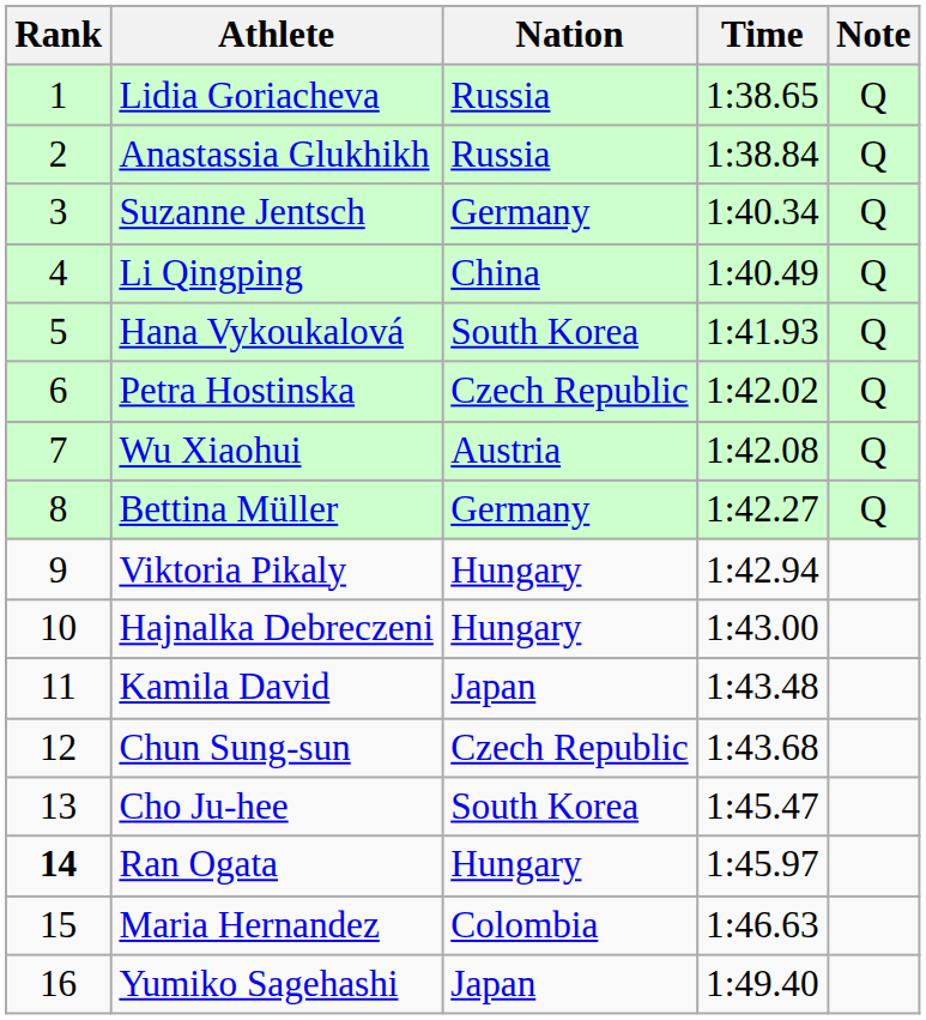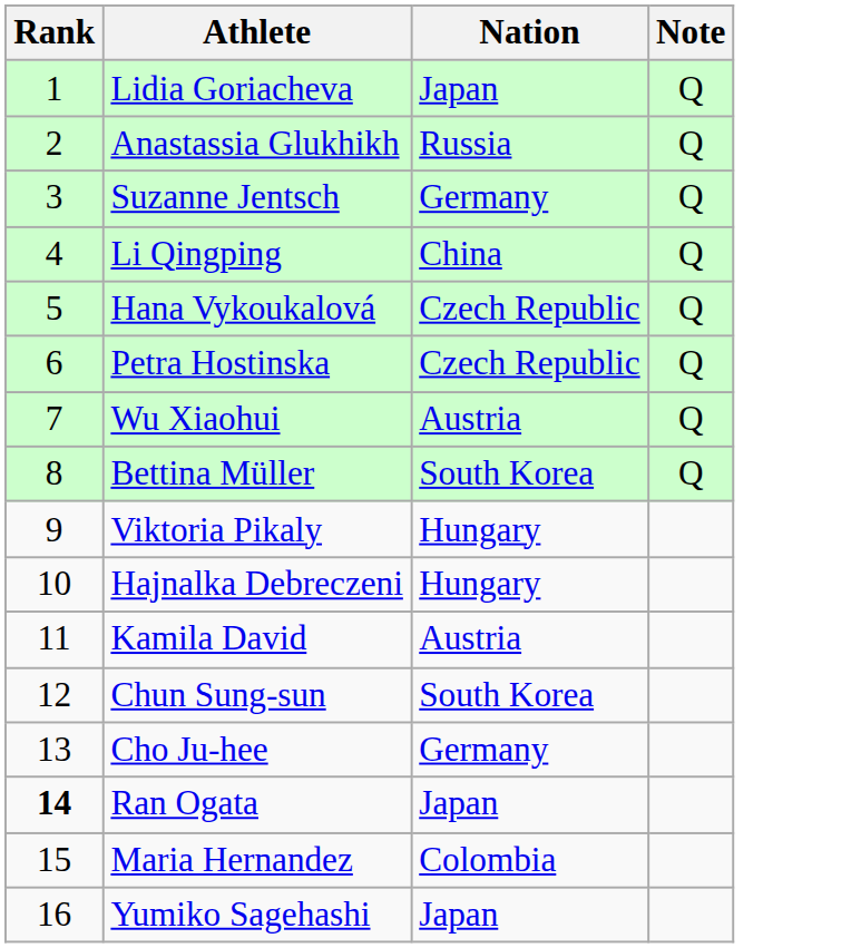 <table class="wikitable sortable" style="text-align:center">
 <tr>
 <th>Rank</th>
 <th>Athlete</th>
 <th>Nation</th>
-<th>Time</th>
 <th>Note</th>
 </tr>
 <tr bgcolor=ccffcc>
 <td>1</td>
 <td align=left><a href='#'>Lidia Goriacheva</a></td>
-<td align=left> <a href='#'>Russia</a></td>
-<td>1:38.65</td>
+<td align=left> <a href='#'>Japan</a></td>
 <td>Q</td>
 </tr>
 <tr bgcolor=ccffcc>
 <td>2</td>
 <td align=left><a href='#'>Anastassia Glukhikh</a></td>
 <td align=left> <a href='#'>Russia</a></td>
-<td>1:38.84</td>
 <td>Q</td>
 </tr>
 <tr bgcolor=ccffcc>
 <td>3</td>
 <td align=left><a href='#'>Suzanne Jentsch</a></td>
 <td align=left> <a href='#'>Germany</a></td>
-<td>1:40.34</td>
 <td>Q</td>
 </tr>
 <tr bgcolor=ccffcc>
 <td>4</td>
 <td align=left><a href='#'>Li Qingping</a></td>
 <td align=left> <a href='#'>China</a></td>
-<td>1:40.49</td>
 <td>Q</td>
 </tr>
 <tr bgcolor=ccffcc>
 <td>5</td>
 <td align=left><a href='#'>Hana Vykoukalová</a></td>
-<td align=left> <a href='#'>South Korea</a></td>
-<td>1:41.93</td>
+<td align=left> <a href='#'>Czech Republic</a></td>
 <td>Q</td>
 </tr>
 <tr bgcolor=ccffcc>
 <td>6</td>
 <td align=left><a href='#'>Petra Hostinska</a></td>
 <td align=left> <a href='#'>Czech Republic</a></td>
-<td>1:42.02</td>
 <td>Q</td>
 </tr>
 <tr bgcolor=ccffcc>
 <td>7</td>
 <td align=left><a href='#'>Wu Xiaohui</a></td>
 <td align=left> <a href='#'>Austria</a></td>
-<td>1:42.08</td>
 <td>Q</td>
 </tr>
 <tr bgcolor=ccffcc>
 <td>8</td>
 <td align=left><a href='#'>Bettina Müller</a></td>
-<td align=left> <a href='#'>Germany</a></td>
-<td>1:42.27</td>
+<td align=left> <a href='#'>South Korea</a></td>
 <td>Q</td>
 </tr>
 <tr>
 <td>9</td>
 <td align=left><a href='#'>Viktoria Pikaly</a></td>
 <td align=left> <a href='#'>Hungary</a></td>
-<td>1:42.94</td>
 <td></td>
 </tr>
 <tr>
 <td>10</td>
 <td align=left><a href='#'>Hajnalka Debreczeni</a></td>
 <td align=left> <a href='#'>Hungary</a></td>
-<td>1:43.00</td>
 <td></td>
 </tr>
 <tr>
 <td>11</td>
 <td align=left><a href='#'>Kamila David</a></td>
-<td align=left> <a href='#'>Japan</a></td>
-<td>1:43.48</td>
+<td align=left> <a href='#'>Austria</a></td>
 <td></td>
 </tr>
 <tr>
 <td>12</td>
 <td align=left><a href='#'>Chun Sung-sun</a></td>
-<td align=left> <a href='#'>Czech Republic</a></td>
-<td>1:43.68</td>
+<td align=left> <a href='#'>South Korea</a></td>
 <td></td>
 </tr>
 <tr>
 <td>13</td>
 <td align=left><a href='#'>Cho Ju-hee</a></td>
-<td align=left> <a href='#'>South Korea</a></td>
-<td>1:45.47</td>
+<td align=left> <a href='#'>Germany</a></td>
 <td></td>
 </tr>
 <tr>
 <td><strong>14</strong></td>
 <td align=left><a href='#'>Ran Ogata</a></td>
-<td align=left> <a href='#'>Hungary</a></td>
-<td>1:45.97</td>
+<td align=left> <a href='#'>Japan</a></td>
 <td></td>
 </tr>
 <tr>
 <td>15</td>
 <td align=left><a href='#'>Maria Hernandez</a></td>
 <td align=left> <a href='#'>Colombia</a></td>
-<td>1:46.63</td>
 <td></td>
 </tr>
 <tr>
 <td>16</td>
 <td align=left><a href='#'>Yumiko Sagehashi</a></td>
 <td align=left> <a href='#'>Japan</a></td>
-<td>1:49.40</td>
 <td></td>
 </tr>
 </table>
